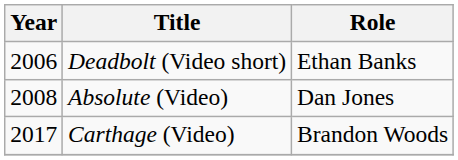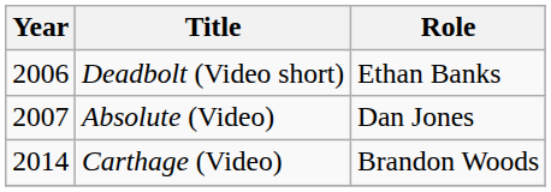 <table class=" wikitable sortable">
 <tr>
 <th>Year</th>
 <th>Title</th>
 <th>Role</th>
 </tr>
 <tr>
 <td>2006</td>
 <td><em> Deadbolt </em>  (Video short)</td>
 <td>Ethan Banks</td>
 </tr>
 <tr>
-<td>2008</td>
+<td>2007</td>
 <td><em> Absolute </em>  (Video)</td>
 <td>Dan Jones</td>
 </tr>
 <tr>
-<td>2017</td>
+<td>2014</td>
 <td><em> Carthage </em> (Video)</td>
 <td>Brandon Woods</td>
 </tr>
 <tr>
 </tr>
 </table>
